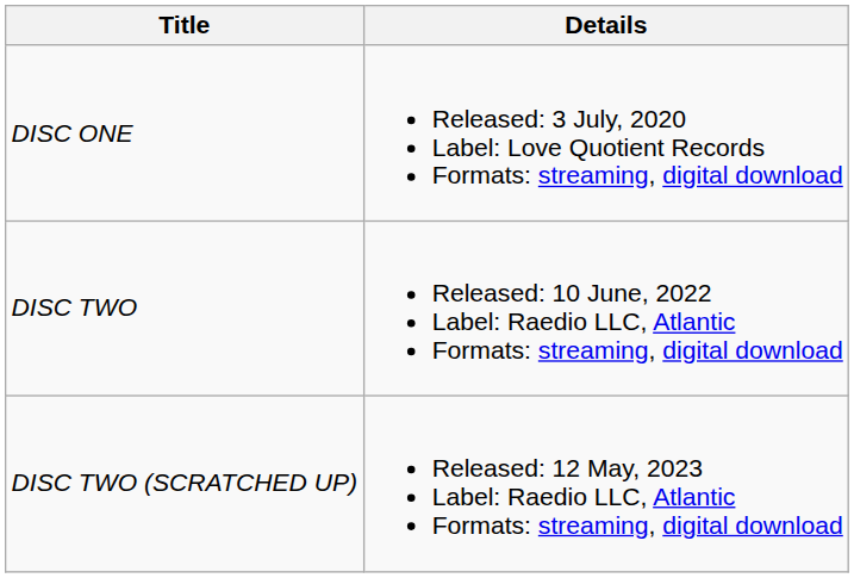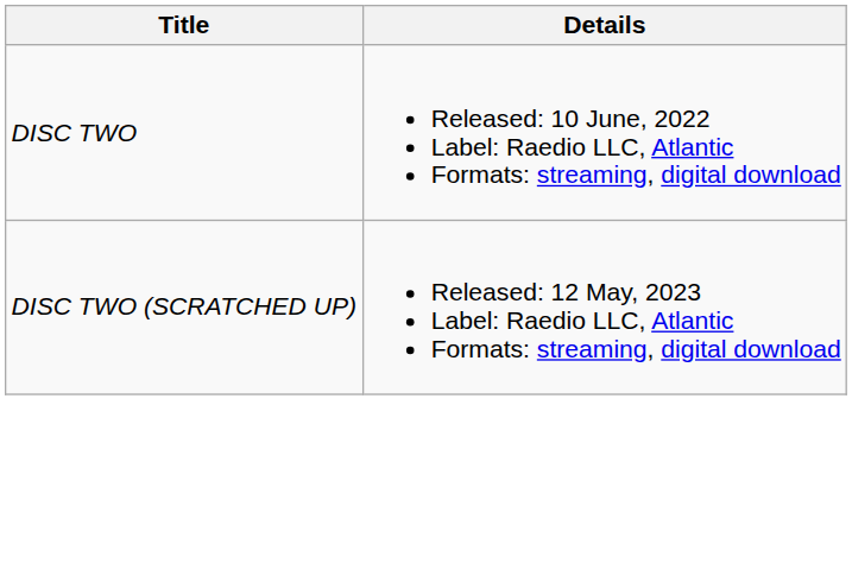 <table class="wikitable">
 <tr>
 <th>Title</th>
 <th>Details</th>
-</tr>
-<tr>
-<td><em>DISC ONE</em></td>
-<td><br><ul><li>Released: 3 July, 2020</li><li>Label: Love Quotient Records</li><li>Formats: <a href='#'>streaming</a>, <a href='#'>digital download</a></li></ul></td>
 </tr>
 <tr>
 <td><em>DISC TWO</em></td>
 <td><br><ul><li>Released: 10 June, 2022</li><li>Label: Raedio LLC, <a href='#'>Atlantic</a></li><li>Formats: <a href='#'>streaming</a>, <a href='#'>digital download</a></li></ul></td>
 </tr>
 <tr>
 <td><em>DISC TWO (SCRATCHED UP)</em></td>
 <td><br><ul><li>Released: 12 May, 2023</li><li>Label: Raedio LLC, <a href='#'>Atlantic</a></li><li>Formats: <a href='#'>streaming</a>, <a href='#'>digital download</a></li></ul></td>
 </tr>
 </table>
